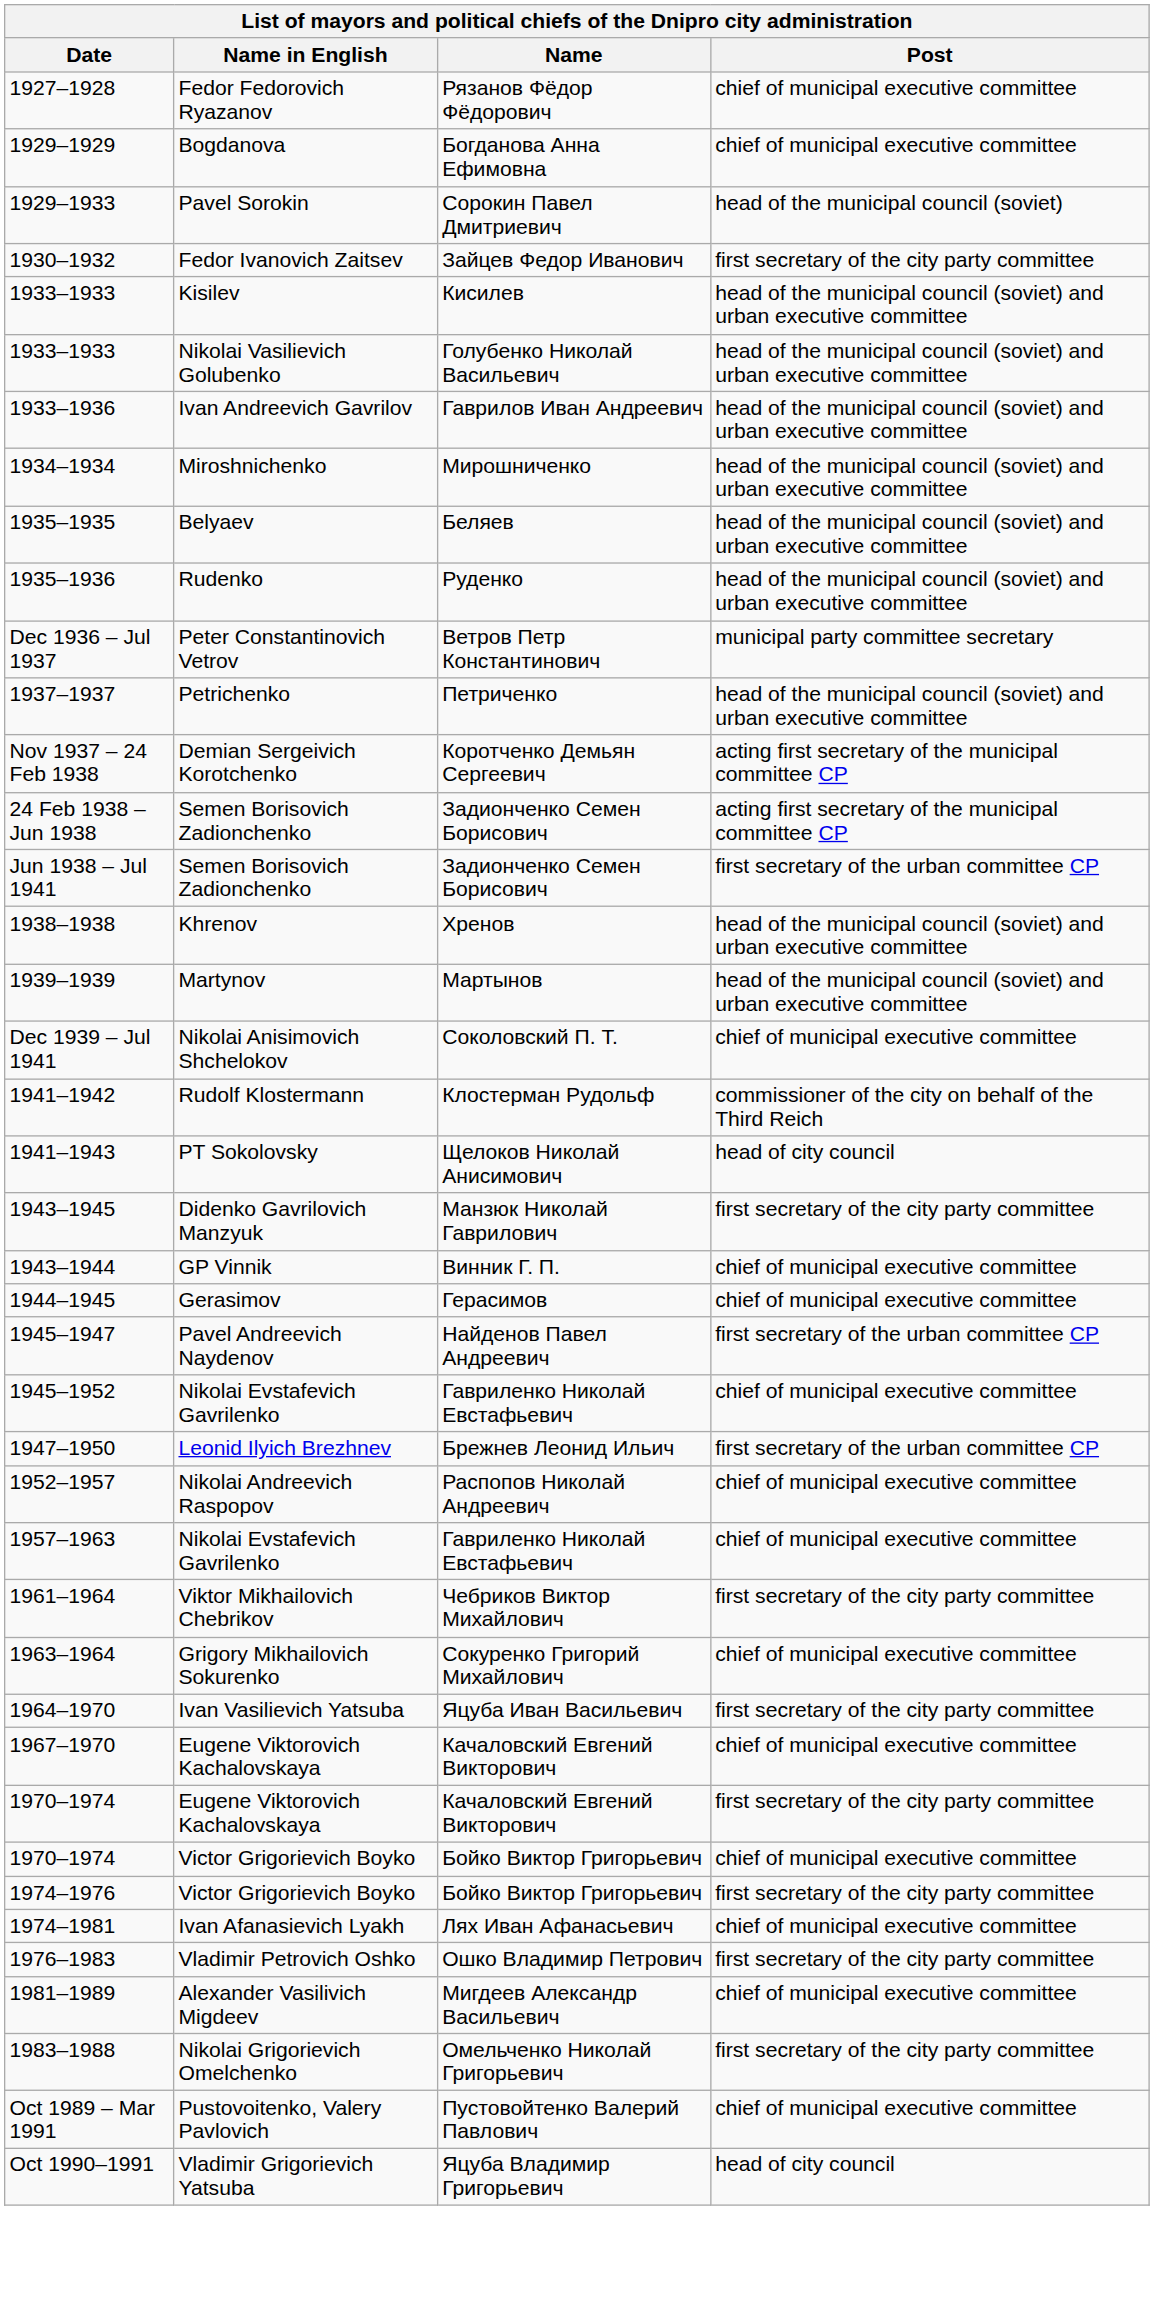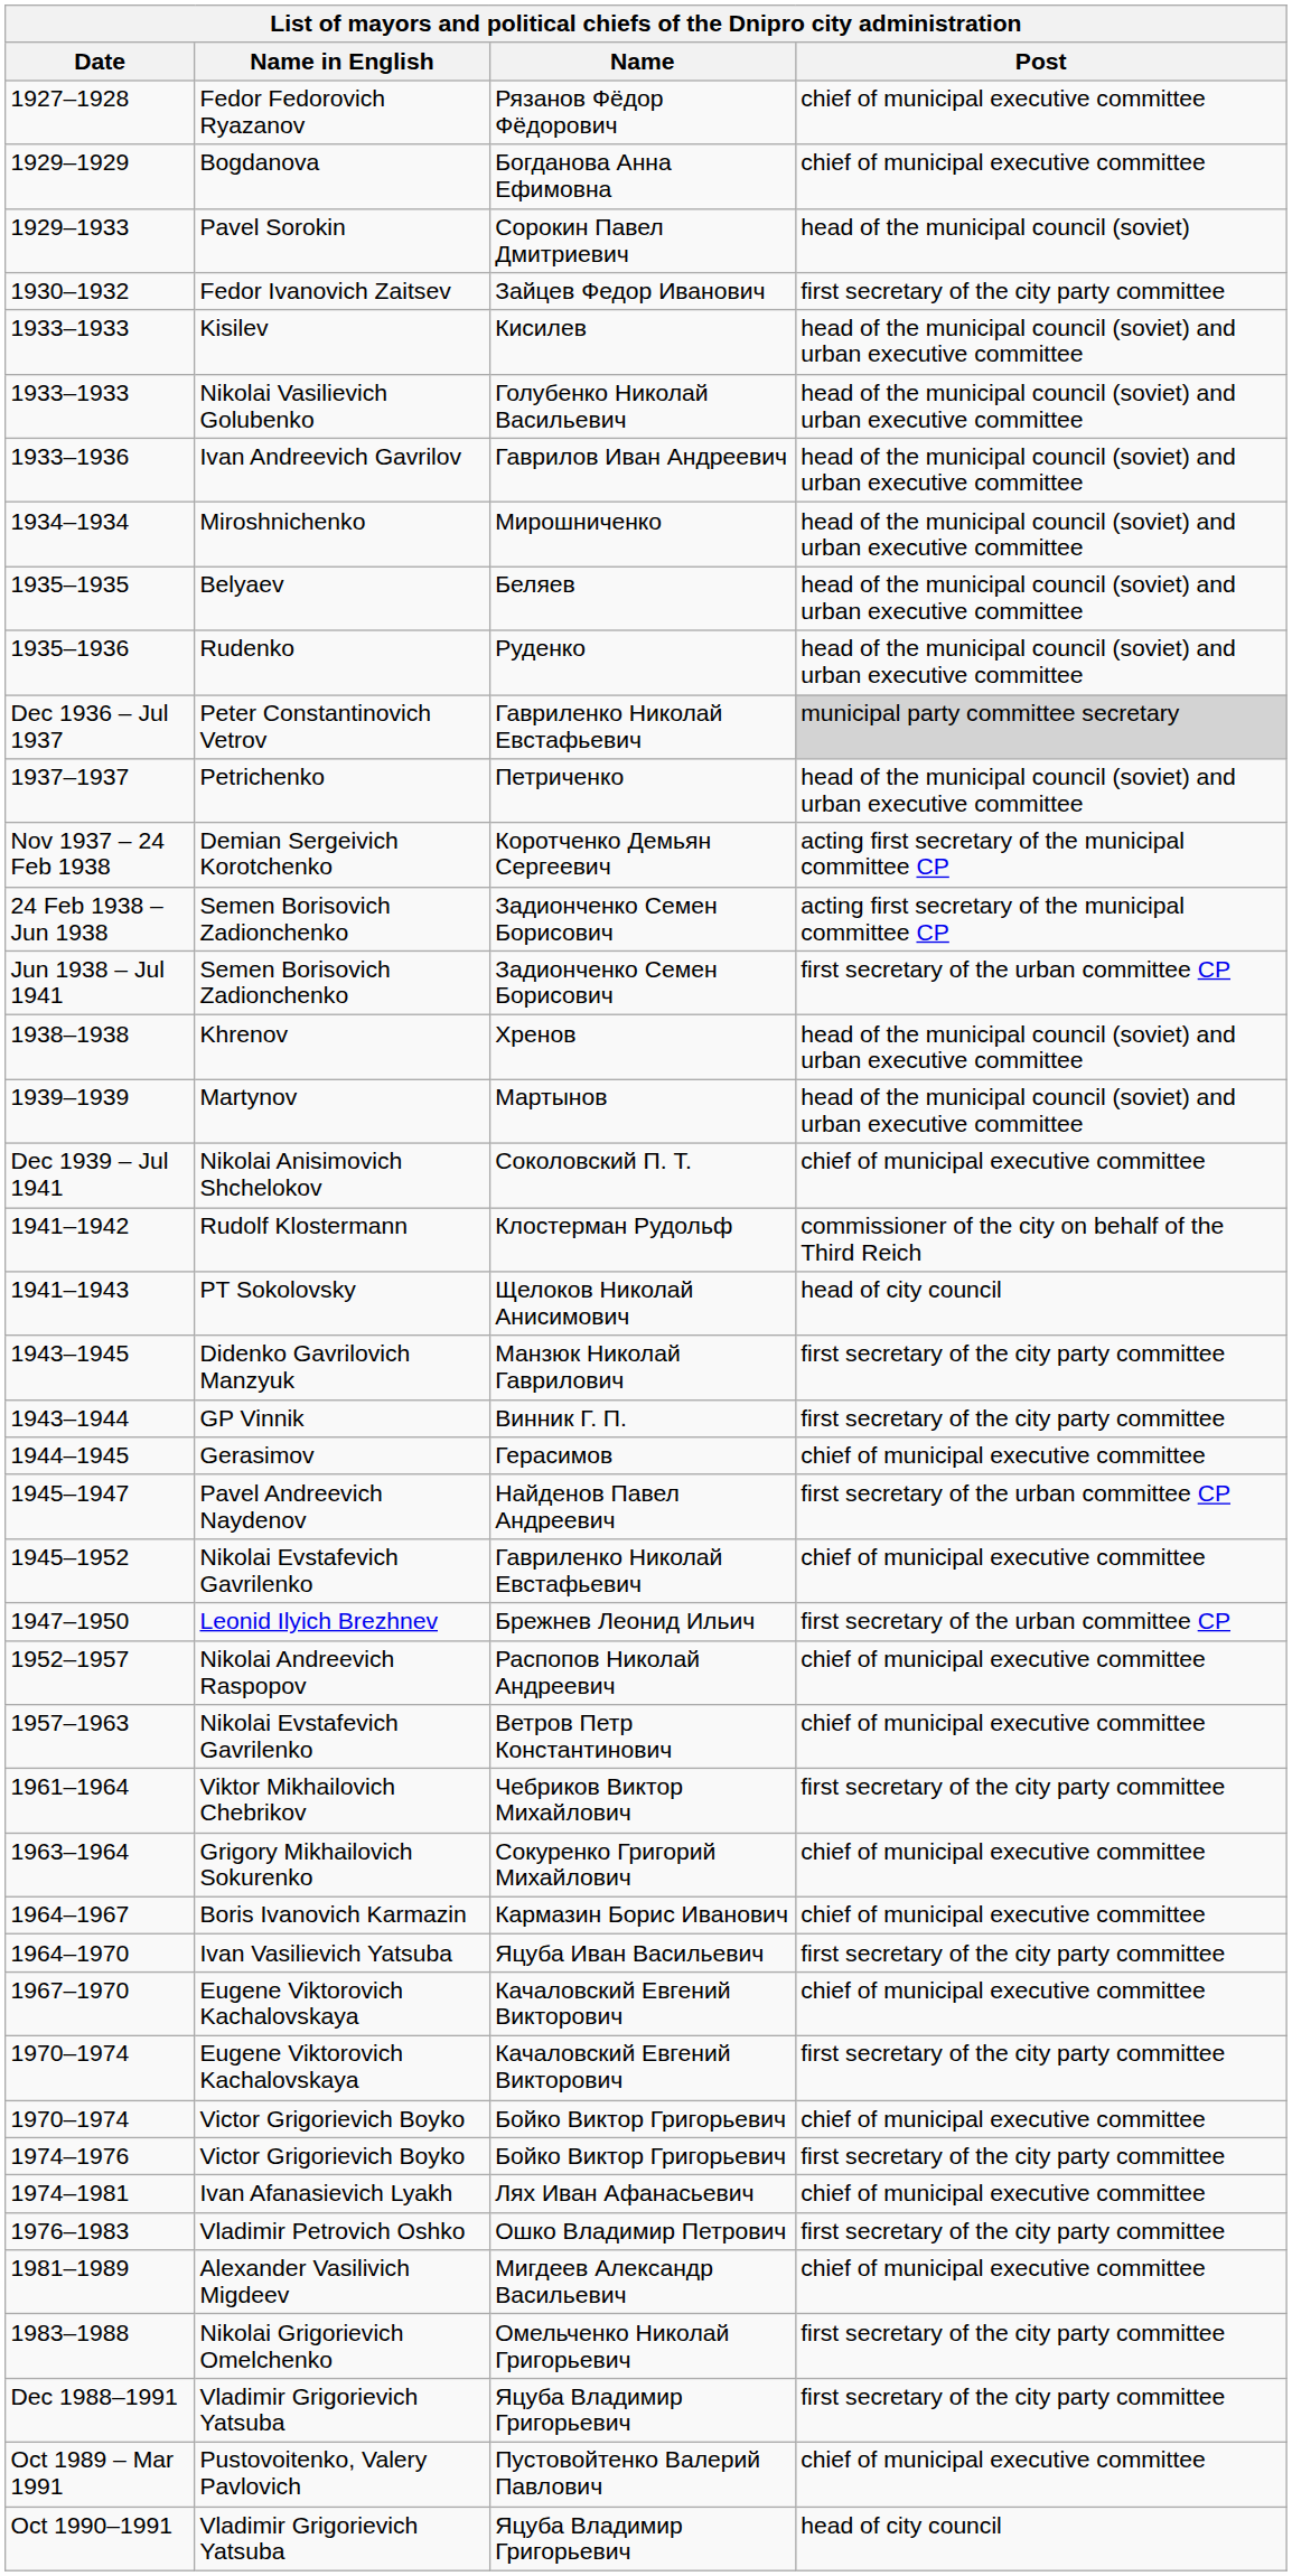 <table class="wikitable">
 <tr>
 <th colspan="4">List of mayors and political chiefs of the Dnipro city administration</th>
 </tr>
 <tr>
 <th>Date</th>
 <th>Name in English</th>
 <th>Name</th>
 <th>Post</th>
 </tr>
 <tr valign=top>
 <td>1927–1928</td>
 <td>Fedor Fedorovich Ryazanov</td>
 <td>Рязанов Фёдор Фёдорович</td>
 <td>chief of municipal executive committee</td>
 </tr>
 <tr valign=top>
 <td>1929–1929</td>
 <td>Bogdanova</td>
 <td>Богданова Анна Ефимовна</td>
 <td>chief of municipal executive committee</td>
 </tr>
 <tr valign=top>
 <td>1929–1933</td>
 <td>Pavel Sorokin</td>
 <td>Сорокин Павел Дмитриевич</td>
 <td>head of the municipal council (soviet)</td>
 </tr>
 <tr valign=top>
 <td>1930–1932</td>
 <td>Fedor Ivanovich Zaitsev</td>
 <td>Зайцев Федор Иванович</td>
 <td>first secretary of the city party committee</td>
 </tr>
 <tr valign=top>
 <td>1933–1933</td>
 <td>Kisilev</td>
 <td>Кисилев</td>
 <td>head of the municipal council (soviet) and urban executive committee</td>
 </tr>
 <tr valign=top>
 <td>1933–1933</td>
 <td>Nikolai Vasilievich Golubenko</td>
 <td>Голубенко Николай Васильевич</td>
 <td>head of the municipal council (soviet) and urban executive committee</td>
 </tr>
 <tr valign=top>
 <td>1933–1936</td>
 <td>Ivan Andreevich Gavrilov</td>
 <td>Гаврилов Иван Андреевич</td>
 <td>head of the municipal council (soviet) and urban executive committee</td>
 </tr>
 <tr valign=top>
 <td>1934–1934</td>
 <td>Miroshnichenko</td>
 <td>Мирошниченко</td>
 <td>head of the municipal council (soviet) and urban executive committee</td>
 </tr>
 <tr valign=top>
 <td>1935–1935</td>
 <td>Belyaev</td>
 <td>Беляев</td>
 <td>head of the municipal council (soviet) and urban executive committee</td>
 </tr>
 <tr valign=top>
 <td>1935–1936</td>
 <td>Rudenko</td>
 <td>Руденко</td>
 <td>head of the municipal council (soviet) and urban executive committee</td>
 </tr>
 <tr valign=top>
 <td>Dec 1936 – Jul 1937</td>
 <td>Peter Constantinovich Vetrov</td>
-<td>Ветров Петр Константинович</td>
-<td>municipal party committee secretary</td>
+<td>Гавриленко Николай Евстафьевич</td>
+<td style="background: lightgrey;">municipal party committee secretary</td>
 </tr>
 <tr valign=top>
 <td>1937–1937</td>
 <td>Petrichenko</td>
 <td>Петриченко</td>
 <td>head of the municipal council (soviet) and urban executive committee</td>
 </tr>
 <tr valign=top>
 <td>Nov 1937 – 24 Feb 1938</td>
 <td>Demian Sergeivich Korotchenko</td>
 <td>Коротченко Демьян Сергеевич</td>
 <td>acting first secretary of the municipal committee <a href='#'>CP</a></td>
 </tr>
 <tr valign=top>
 <td>24 Feb 1938 – Jun 1938</td>
 <td>Semen Borisovich Zadionchenko</td>
 <td>Задионченко Семен Борисович</td>
 <td>acting first secretary of the municipal committee <a href='#'>CP</a></td>
 </tr>
 <tr valign=top>
 <td>Jun 1938 – Jul 1941</td>
 <td>Semen Borisovich Zadionchenko</td>
 <td>Задионченко Семен Борисович</td>
 <td>first secretary of the urban committee <a href='#'>CP</a></td>
 </tr>
 <tr valign=top>
 <td>1938–1938</td>
 <td>Khrenov</td>
 <td>Хренов</td>
 <td>head of the municipal council (soviet) and urban executive committee</td>
 </tr>
 <tr valign=top>
 <td>1939–1939</td>
 <td>Martynov</td>
 <td>Мартынов</td>
 <td>head of the municipal council (soviet) and urban executive committee</td>
 </tr>
 <tr valign=top>
 <td>Dec 1939 – Jul 1941</td>
 <td>Nikolai Anisimovich Shchelokov</td>
 <td>Соколовский П. Т.</td>
 <td>chief of municipal executive committee</td>
 </tr>
 <tr valign=top>
 <td>1941–1942</td>
 <td>Rudolf Klostermann</td>
 <td>Клостерман Рудольф</td>
 <td>commissioner of the city on behalf of the Third Reich</td>
 </tr>
 <tr valign=top>
 <td>1941–1943</td>
 <td>PT Sokolovsky</td>
 <td>Щелоков Николай Анисимович</td>
 <td>head of city council</td>
 </tr>
 <tr valign=top>
 <td>1943–1945</td>
 <td>Didenko Gavrilovich Manzyuk</td>
 <td>Манзюк Николай Гаврилович</td>
 <td>first secretary of the city party committee</td>
 </tr>
 <tr valign=top>
 <td>1943–1944</td>
 <td>GP Vinnik</td>
 <td>Винник Г. П.</td>
-<td>chief of municipal executive committee</td>
+<td>first secretary of the city party committee</td>
 </tr>
 <tr valign=top>
 <td>1944–1945</td>
 <td>Gerasimov</td>
 <td>Герасимов</td>
 <td>chief of municipal executive committee</td>
 </tr>
 <tr valign=top>
 <td>1945–1947</td>
 <td>Pavel Andreevich Naydenov</td>
 <td>Найденов Павел Андреевич</td>
 <td>first secretary of the urban committee <a href='#'>CP</a></td>
 </tr>
 <tr valign=top>
 <td>1945–1952</td>
 <td>Nikolai Evstafevich Gavrilenko</td>
 <td>Гавриленко Николай Евстафьевич</td>
 <td>chief of municipal executive committee</td>
 </tr>
 <tr valign=top>
 <td>1947–1950</td>
 <td><a href='#'>Leonid Ilyich Brezhnev</a></td>
 <td>Брежнев Леонид Ильич</td>
 <td>first secretary of the urban committee <a href='#'>CP</a></td>
 </tr>
 <tr valign=top>
 <td>1952–1957</td>
 <td>Nikolai Andreevich Raspopov</td>
 <td>Распопов Николай Андреевич</td>
 <td>chief of municipal executive committee</td>
 </tr>
 <tr valign=top>
 <td>1957–1963</td>
 <td>Nikolai Evstafevich Gavrilenko</td>
-<td>Гавриленко Николай Евстафьевич</td>
+<td>Ветров Петр Константинович</td>
 <td>chief of municipal executive committee</td>
 </tr>
 <tr valign=top>
 <td>1961–1964</td>
 <td>Viktor Mikhailovich Chebrikov</td>
 <td>Чебриков Виктор Михайлович</td>
 <td>first secretary of the city party committee</td>
 </tr>
 <tr valign=top>
 <td>1963–1964</td>
 <td>Grigory Mikhailovich Sokurenko</td>
 <td>Сокуренко Григорий Михайлович</td>
+<td>chief of municipal executive committee</td>
+</tr>
+<tr valign=top>
+<td>1964–1967</td>
+<td>Boris Ivanovich Karmazin</td>
+<td>Кармазин Борис Иванович</td>
 <td>chief of municipal executive committee</td>
 </tr>
 <tr valign=top>
 <td>1964–1970</td>
 <td>Ivan Vasilievich Yatsuba</td>
 <td>Яцуба Иван Васильевич</td>
 <td>first secretary of the city party committee</td>
 </tr>
 <tr valign=top>
 <td>1967–1970</td>
 <td>Eugene Viktorovich Kachalovskaya</td>
 <td>Качаловский Евгений Викторович</td>
 <td>chief of municipal executive committee</td>
 </tr>
 <tr valign=top>
 <td>1970–1974</td>
 <td>Eugene Viktorovich Kachalovskaya</td>
 <td>Качаловский Евгений Викторович</td>
 <td>first secretary of the city party committee</td>
 </tr>
 <tr valign=top>
 <td>1970–1974</td>
 <td>Victor Grigorievich Boyko</td>
 <td>Бойко Виктор Григорьевич</td>
 <td>chief of municipal executive committee</td>
 </tr>
 <tr valign=top>
 <td>1974–1976</td>
 <td>Victor Grigorievich Boyko</td>
 <td>Бойко Виктор Григорьевич</td>
 <td>first secretary of the city party committee</td>
 </tr>
 <tr valign=top>
 <td>1974–1981</td>
 <td>Ivan Afanasievich Lyakh</td>
 <td>Лях Иван Афанасьевич</td>
 <td>chief of municipal executive committee</td>
 </tr>
 <tr valign=top>
 <td>1976–1983</td>
 <td>Vladimir Petrovich Oshko</td>
 <td>Ошко Владимир Петрович</td>
 <td>first secretary of the city party committee</td>
 </tr>
 <tr valign=top>
 <td>1981–1989</td>
 <td>Alexander Vasilivich Migdeev</td>
 <td>Мигдеев Александр Васильевич</td>
 <td>chief of municipal executive committee</td>
 </tr>
 <tr valign=top>
 <td>1983–1988</td>
 <td>Nikolai Grigorievich Omelchenko</td>
 <td>Омельченко Николай Григорьевич</td>
 <td>first secretary of the city party committee</td>
 </tr>
 <tr valign=top>
+<td>Dec 1988–1991</td>
+<td>Vladimir Grigorievich Yatsuba</td>
+<td>Яцуба Владимир Григорьевич</td>
+<td>first secretary of the city party committee</td>
+</tr>
+<tr valign=top>
 <td>Oct 1989 – Mar 1991</td>
 <td>Pustovoitenko, Valery Pavlovich</td>
 <td>Пустовойтенко Валерий Павлович</td>
 <td>chief of municipal executive committee</td>
 </tr>
 <tr valign=top>
 <td>Oct 1990–1991</td>
 <td>Vladimir Grigorievich Yatsuba</td>
 <td>Яцуба Владимир Григорьевич</td>
 <td>head of city council</td>
 </tr>
 </table>
